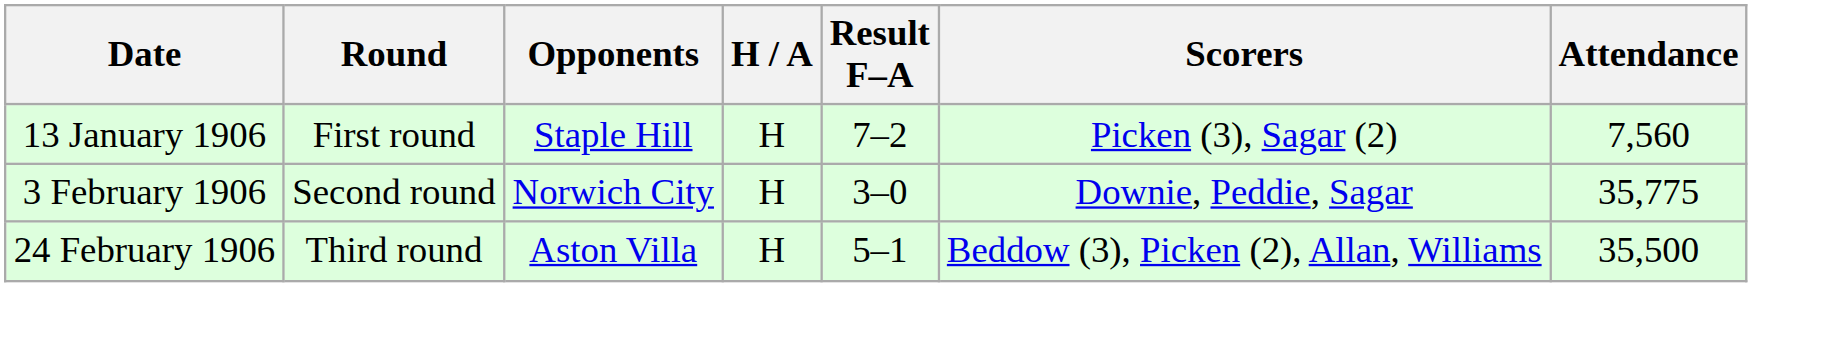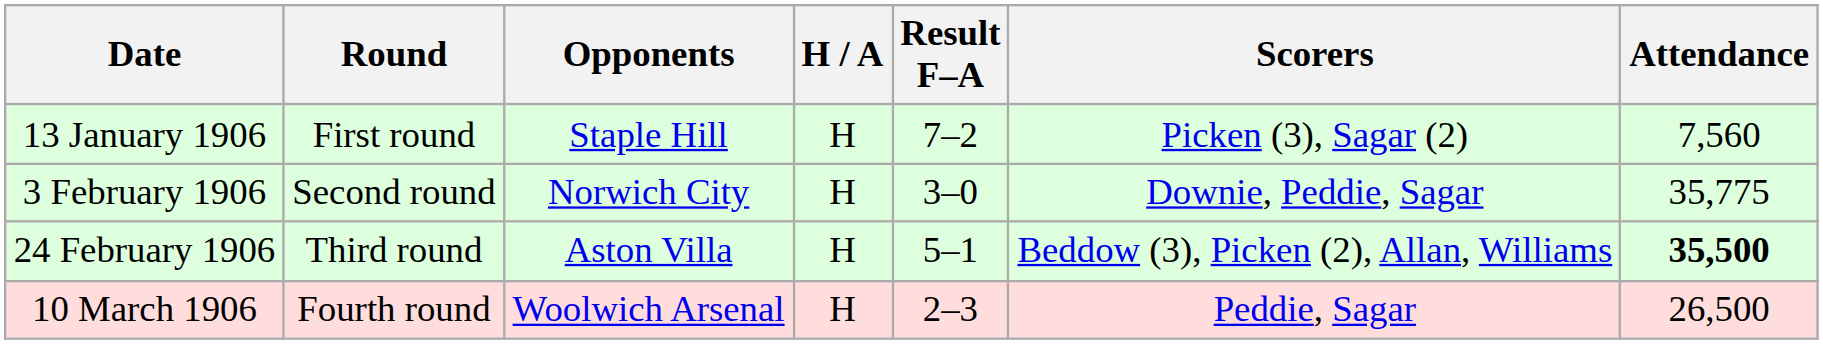 <table class="wikitable" style="text-align:center">
 <tr>
 <th>Date</th>
 <th>Round</th>
 <th>Opponents</th>
 <th>H / A</th>
 <th>Result<br>F–A</th>
 <th>Scorers</th>
 <th>Attendance</th>
 </tr>
 <tr bgcolor="#ddffdd">
 <td>13 January 1906</td>
 <td>First round</td>
 <td><a href='#'>Staple Hill</a></td>
 <td>H</td>
 <td>7–2</td>
 <td><a href='#'>Picken</a> (3), <a href='#'>Sagar</a> (2)</td>
 <td>7,560</td>
 </tr>
 <tr bgcolor="#ddffdd">
 <td>3 February 1906</td>
 <td>Second round</td>
 <td><a href='#'>Norwich City</a></td>
 <td>H</td>
 <td>3–0</td>
 <td><a href='#'>Downie</a>, <a href='#'>Peddie</a>, <a href='#'>Sagar</a></td>
 <td>35,775</td>
 </tr>
 <tr bgcolor="#ddffdd">
 <td>24 February 1906</td>
 <td>Third round</td>
 <td><a href='#'>Aston Villa</a></td>
 <td>H</td>
 <td>5–1</td>
 <td><a href='#'>Beddow</a> (3), <a href='#'>Picken</a> (2), <a href='#'>Allan</a>, <a href='#'>Williams</a></td>
-<td>35,500</td>
+<td><strong>35,500</strong></td>
+</tr>
+<tr bgcolor="#ffdddd">
+<td>10 March 1906</td>
+<td>Fourth round</td>
+<td><a href='#'>Woolwich Arsenal</a></td>
+<td>H</td>
+<td>2–3</td>
+<td><a href='#'>Peddie</a>, <a href='#'>Sagar</a></td>
+<td>26,500</td>
 </tr>
 </table>
